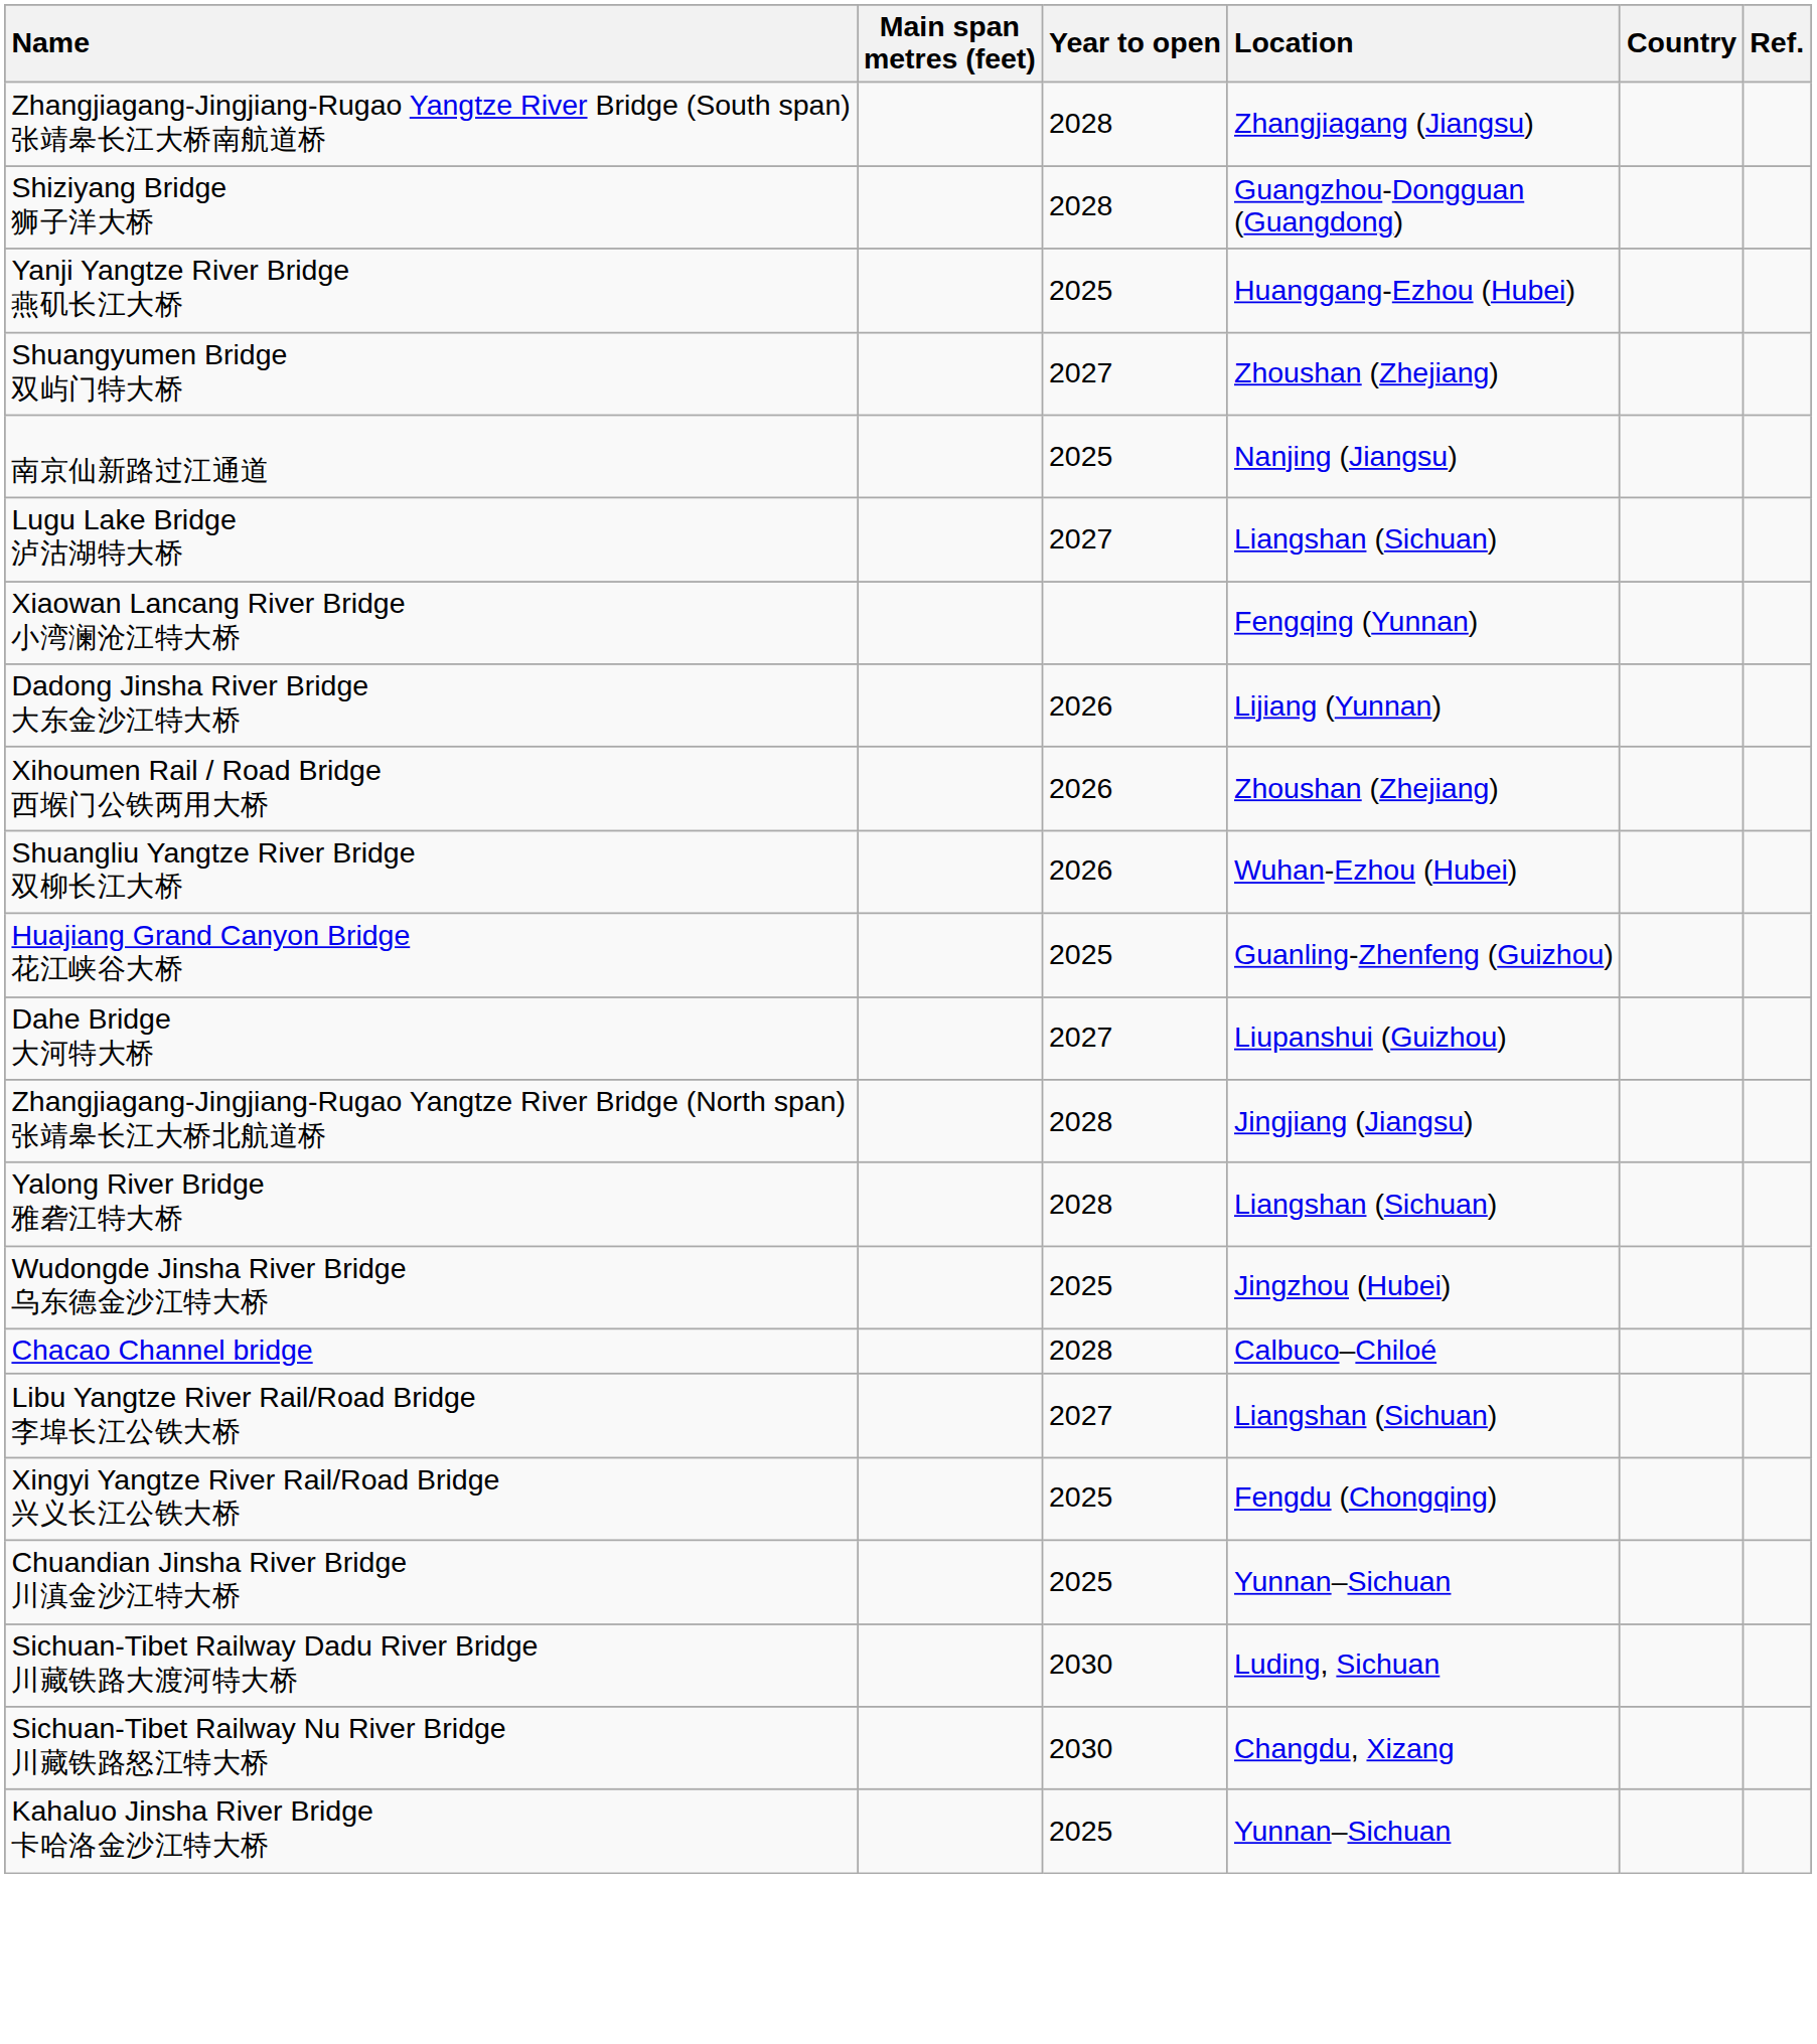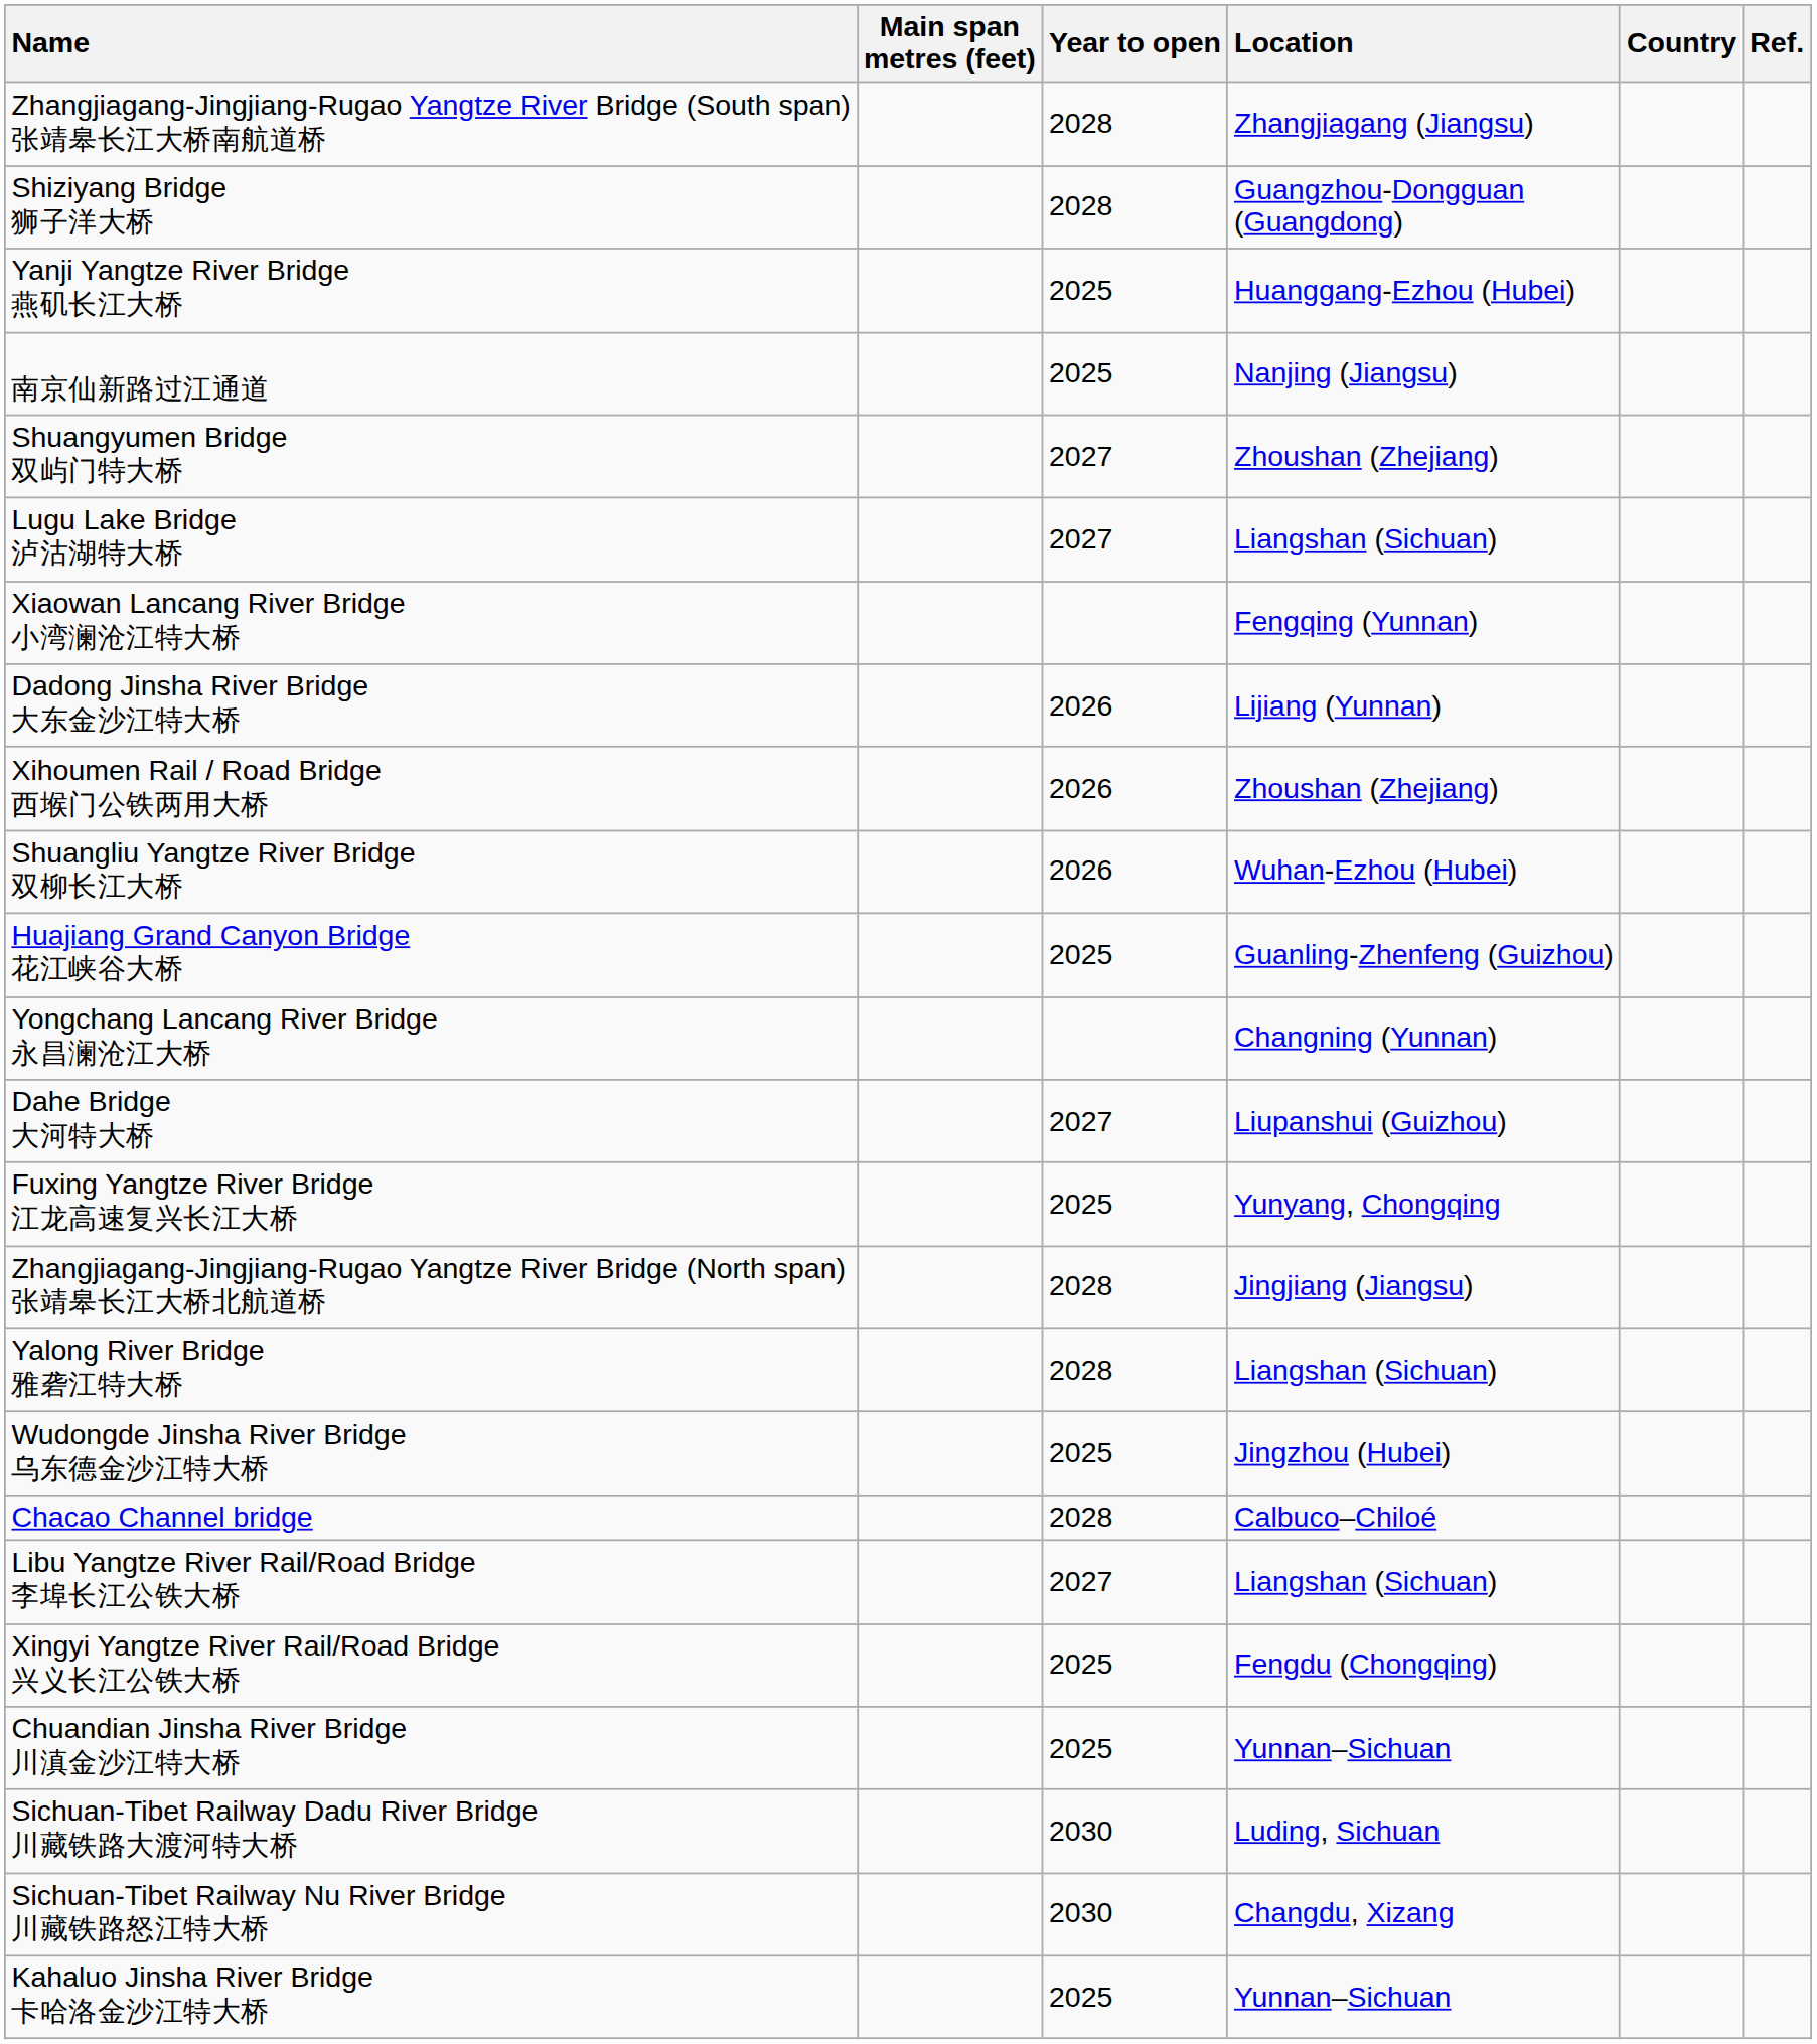 <table class="wikitable sortable static-row-numbers">
 <tr style="background:#efefef;">
 <th style="text-align:left;">Name</th>
 <th style="text-align:center;">Main span<br>metres (feet)</th>
 <th style="text-align:center;">Year to open</th>
 <th style="text-align:left;">Location</th>
 <th style="text-align:left;">Country</th>
 <th style="text-align:left;">Ref.</th>
 </tr>
 <tr>
 <td>Zhangjiagang-Jingjiang-Rugao <a href='#'>Yangtze River</a> Bridge (South span)<br>张靖皋长江大桥南航道桥</td>
 <td></td>
 <td>2028</td>
 <td><a href='#'>Zhangjiagang</a> (<a href='#'>Jiangsu</a>)<br><small></small></td>
 <td></td>
 <td></td>
 </tr>
 <tr>
 <td>Shiziyang Bridge<br>狮子洋大桥</td>
 <td></td>
 <td>2028</td>
 <td><a href='#'>Guangzhou</a>-<a href='#'>Dongguan</a><br>(<a href='#'>Guangdong</a>)<br><small></small></td>
 <td></td>
 <td></td>
 </tr>
 <tr>
 <td>Yanji Yangtze River Bridge<br>燕矶长江大桥</td>
 <td></td>
 <td>2025</td>
 <td><a href='#'>Huanggang</a>-<a href='#'>Ezhou</a> (<a href='#'>Hubei</a>)<br><small></small></td>
 <td></td>
 <td></td>
 </tr>
 <tr>
+<td><br>南京仙新路过江通道</td>
+<td></td>
+<td>2025</td>
+<td><a href='#'>Nanjing</a> (<a href='#'>Jiangsu</a>)<br><small></small></td>
+<td></td>
+<td></td>
+</tr>
+<tr>
 <td>Shuangyumen Bridge<br>双屿门特大桥</td>
 <td></td>
 <td>2027</td>
 <td><a href='#'>Zhoushan</a> (<a href='#'>Zhejiang</a>)<br><small></small></td>
-<td></td>
-<td></td>
-</tr>
-<tr>
-<td><br>南京仙新路过江通道</td>
-<td></td>
-<td>2025</td>
-<td><a href='#'>Nanjing</a> (<a href='#'>Jiangsu</a>)<br><small></small></td>
 <td></td>
 <td></td>
 </tr>
 <tr>
 <td>Lugu Lake Bridge<br>泸沽湖特大桥</td>
 <td></td>
 <td>2027</td>
 <td><a href='#'>Liangshan</a> (<a href='#'>Sichuan</a>)</td>
 <td></td>
 <td></td>
 </tr>
 <tr>
 <td>Xiaowan Lancang River Bridge<br>小湾澜沧江特大桥</td>
 <td></td>
 <td></td>
 <td><a href='#'>Fengqing</a> (<a href='#'>Yunnan</a>)</td>
 <td></td>
 <td></td>
 </tr>
 <tr>
 <td>Dadong Jinsha River Bridge<br>大东金沙江特大桥</td>
 <td></td>
 <td>2026</td>
 <td><a href='#'>Lijiang</a> (<a href='#'>Yunnan</a>)<br><small></small></td>
 <td></td>
 <td></td>
 </tr>
 <tr>
 <td>Xihoumen Rail / Road Bridge<br>西堠门公铁两用大桥</td>
 <td></td>
 <td>2026</td>
 <td><a href='#'>Zhoushan</a> (<a href='#'>Zhejiang</a>)<br><small></small></td>
 <td></td>
 <td></td>
 </tr>
 <tr>
 <td>Shuangliu Yangtze River Bridge<br>双柳长江大桥</td>
 <td></td>
 <td>2026</td>
 <td><a href='#'>Wuhan</a>-<a href='#'>Ezhou</a> (<a href='#'>Hubei</a>)<br><small></small></td>
 <td></td>
 <td></td>
 </tr>
 <tr>
 <td><a href='#'>Huajiang Grand Canyon Bridge</a><br>花江峡谷大桥</td>
 <td></td>
 <td>2025</td>
 <td><a href='#'>Guanling</a>-<a href='#'>Zhenfeng</a> (<a href='#'>Guizhou</a>)</td>
 <td></td>
 <td></td>
 </tr>
 <tr>
+<td>Yongchang Lancang River Bridge<br>永昌澜沧江大桥</td>
+<td></td>
+<td></td>
+<td><a href='#'>Changning</a> (<a href='#'>Yunnan</a>)</td>
+<td></td>
+<td></td>
+</tr>
+<tr>
 <td>Dahe Bridge<br>大河特大桥</td>
 <td></td>
 <td>2027</td>
 <td><a href='#'>Liupanshui</a> (<a href='#'>Guizhou</a>)<br><small></small></td>
+<td></td>
+<td></td>
+</tr>
+<tr>
+<td>Fuxing Yangtze River Bridge<br>江龙高速复兴长江大桥</td>
+<td></td>
+<td>2025</td>
+<td><a href='#'>Yunyang</a>, <a href='#'>Chongqing</a></td>
 <td></td>
 <td></td>
 </tr>
 <tr>
 <td>Zhangjiagang-Jingjiang-Rugao Yangtze River Bridge (North span)<br>张靖皋长江大桥北航道桥</td>
 <td></td>
 <td>2028</td>
 <td><a href='#'>Jingjiang</a> (<a href='#'>Jiangsu</a>)<br><small></small></td>
 <td></td>
 <td></td>
 </tr>
 <tr>
 <td>Yalong River Bridge<br>雅砻江特大桥</td>
 <td></td>
 <td>2028</td>
 <td><a href='#'>Liangshan</a> (<a href='#'>Sichuan</a>)</td>
 <td></td>
 <td></td>
 </tr>
 <tr>
 <td>Wudongde Jinsha River Bridge<br>乌东德金沙江特大桥</td>
 <td></td>
 <td>2025</td>
 <td><a href='#'>Jingzhou</a> (<a href='#'>Hubei</a>)<br><small></small></td>
 <td></td>
 <td></td>
 </tr>
 <tr>
 <td><a href='#'>Chacao Channel bridge</a></td>
 <td></td>
 <td>2028</td>
 <td><a href='#'>Calbuco</a>–<a href='#'>Chiloé</a><br><small></small></td>
 <td></td>
 <td></td>
 </tr>
 <tr>
 <td>Libu Yangtze River Rail/Road Bridge<br>李埠长江公铁大桥</td>
 <td></td>
 <td>2027</td>
 <td><a href='#'>Liangshan</a> (<a href='#'>Sichuan</a>)</td>
 <td></td>
 <td></td>
 </tr>
 <tr>
 <td>Xingyi Yangtze River Rail/Road Bridge<br>兴义长江公铁大桥</td>
 <td></td>
 <td>2025</td>
 <td><a href='#'>Fengdu</a> (<a href='#'>Chongqing</a>)</td>
 <td></td>
 <td></td>
 </tr>
 <tr>
 <td>Chuandian Jinsha River Bridge<br>川滇金沙江特大桥</td>
 <td></td>
 <td>2025</td>
 <td><a href='#'>Yunnan</a>–<a href='#'>Sichuan</a></td>
 <td></td>
 <td></td>
 </tr>
 <tr>
 <td>Sichuan-Tibet Railway Dadu River Bridge<br>川藏铁路大渡河特大桥</td>
 <td></td>
 <td>2030</td>
 <td><a href='#'>Luding</a>, <a href='#'>Sichuan</a></td>
 <td></td>
 <td></td>
 </tr>
 <tr>
 <td>Sichuan-Tibet Railway Nu River Bridge<br>川藏铁路怒江特大桥</td>
 <td></td>
 <td>2030</td>
 <td><a href='#'>Changdu</a>, <a href='#'>Xizang</a></td>
 <td></td>
 <td></td>
 </tr>
 <tr>
 <td>Kahaluo Jinsha River Bridge<br>卡哈洛金沙江特大桥</td>
 <td></td>
 <td>2025</td>
 <td><a href='#'>Yunnan</a>–<a href='#'>Sichuan</a></td>
 <td></td>
 <td></td>
 </tr>
 </table>
